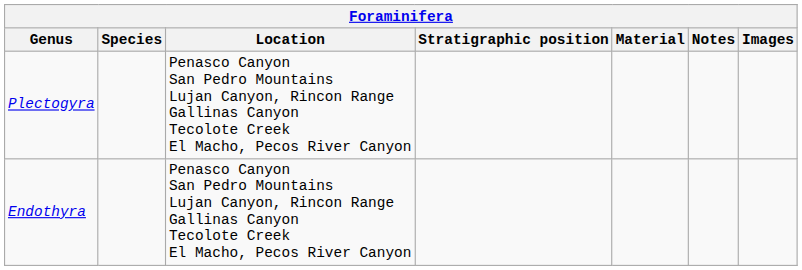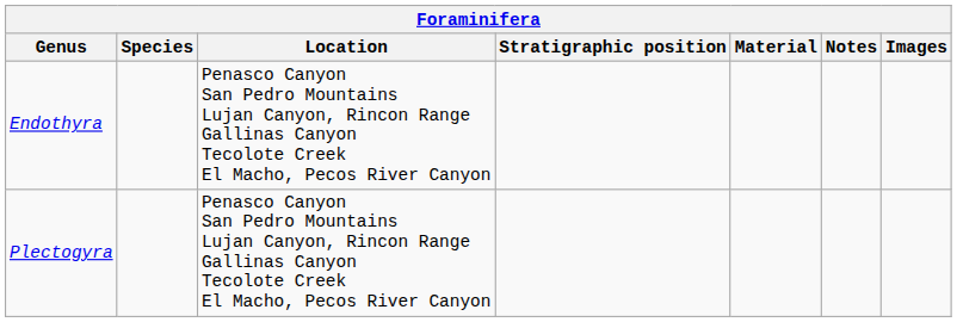 <table class="wikitable sortable">
 <tr>
 <th colspan="7" align="center"><strong><a href='#'>Foraminifera</a></strong></th>
 </tr>
 <tr>
 <th>Genus</th>
 <th>Species</th>
 <th>Location</th>
 <th>Stratigraphic position</th>
 <th>Material</th>
 <th>Notes</th>
 <th>Images</th>
 </tr>
 <tr>
+<td><em><a href='#'>Endothyra</a></em></td>
+<td></td>
+<td>Penasco Canyon<br>San Pedro Mountains<br>Lujan Canyon, Rincon Range<br>Gallinas Canyon<br>Tecolote Creek<br>El Macho, Pecos River Canyon</td>
+<td></td>
+<td></td>
+<td></td>
+<td></td>
+</tr>
+<tr>
 <td><em><a href='#'>Plectogyra</a></em></td>
 <td></td>
 <td>Penasco Canyon<br>San Pedro Mountains<br>Lujan Canyon, Rincon Range<br>Gallinas Canyon<br>Tecolote Creek<br>El Macho, Pecos River Canyon</td>
 <td></td>
 <td></td>
 <td></td>
 <td></td>
 </tr>
-<tr>
-<td><em><a href='#'>Endothyra</a></em></td>
-<td></td>
-<td>Penasco Canyon<br>San Pedro Mountains<br>Lujan Canyon, Rincon Range<br>Gallinas Canyon<br>Tecolote Creek<br>El Macho, Pecos River Canyon</td>
-<td></td>
-<td></td>
-<td></td>
-<td></td>
-</tr>
 </table>
